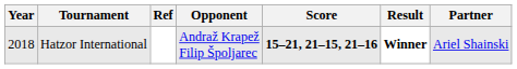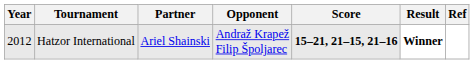 <table class="sortable wikitable" style="font-size: 90%;">
 <tr>
 <th>Year</th>
 <th>Tournament</th>
-<th>Ref</th>
+<th>Partner</th>
 <th>Opponent</th>
 <th>Score</th>
 <th>Result</th>
-<th>Partner</th>
+<th>Ref</th>
 </tr>
 <tr style="background:#E9E9E9">
-<td align="center">2018</td>
+<td align="center">2012</td>
 <td align="left">Hatzor International</td>
-<td style="text-align:center; background:white"></td>
+<td align="left"> <a href='#'>Ariel Shainski</a></td>
 <td align="left"> <a href='#'>Andraž Krapež</a><br> <a href='#'>Filip Špoljarec</a></td>
 <td align="left"><strong>15–21, 21–15, 21–16</strong></td>
 <td style="text-align:left; background:white"> <strong>Winner</strong></td>
-<td align="left"> <a href='#'>Ariel Shainski</a></td>
+<td style="text-align:center; background:white"></td>
 </tr>
 </table>
